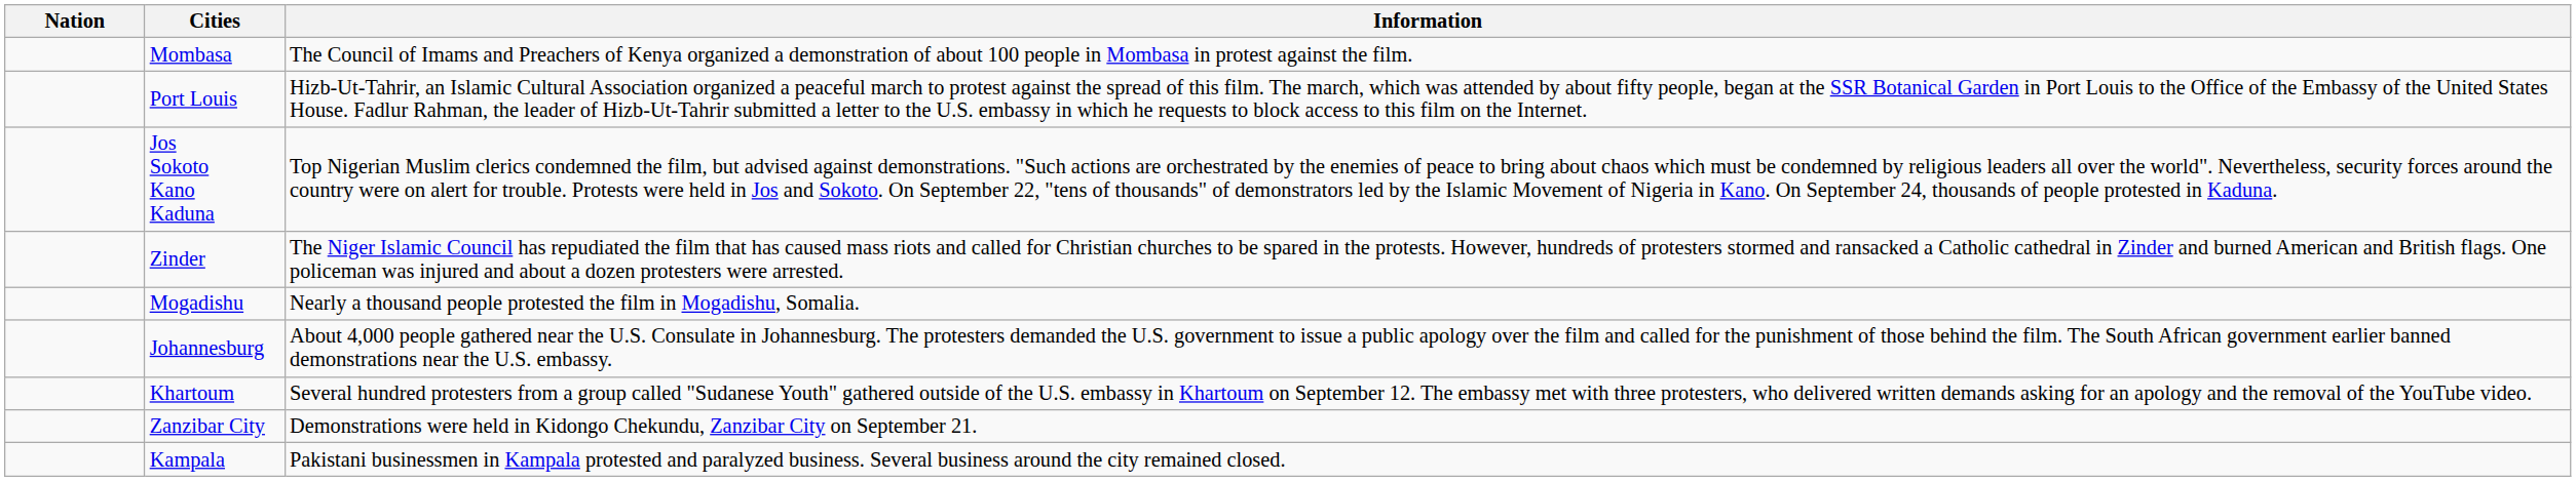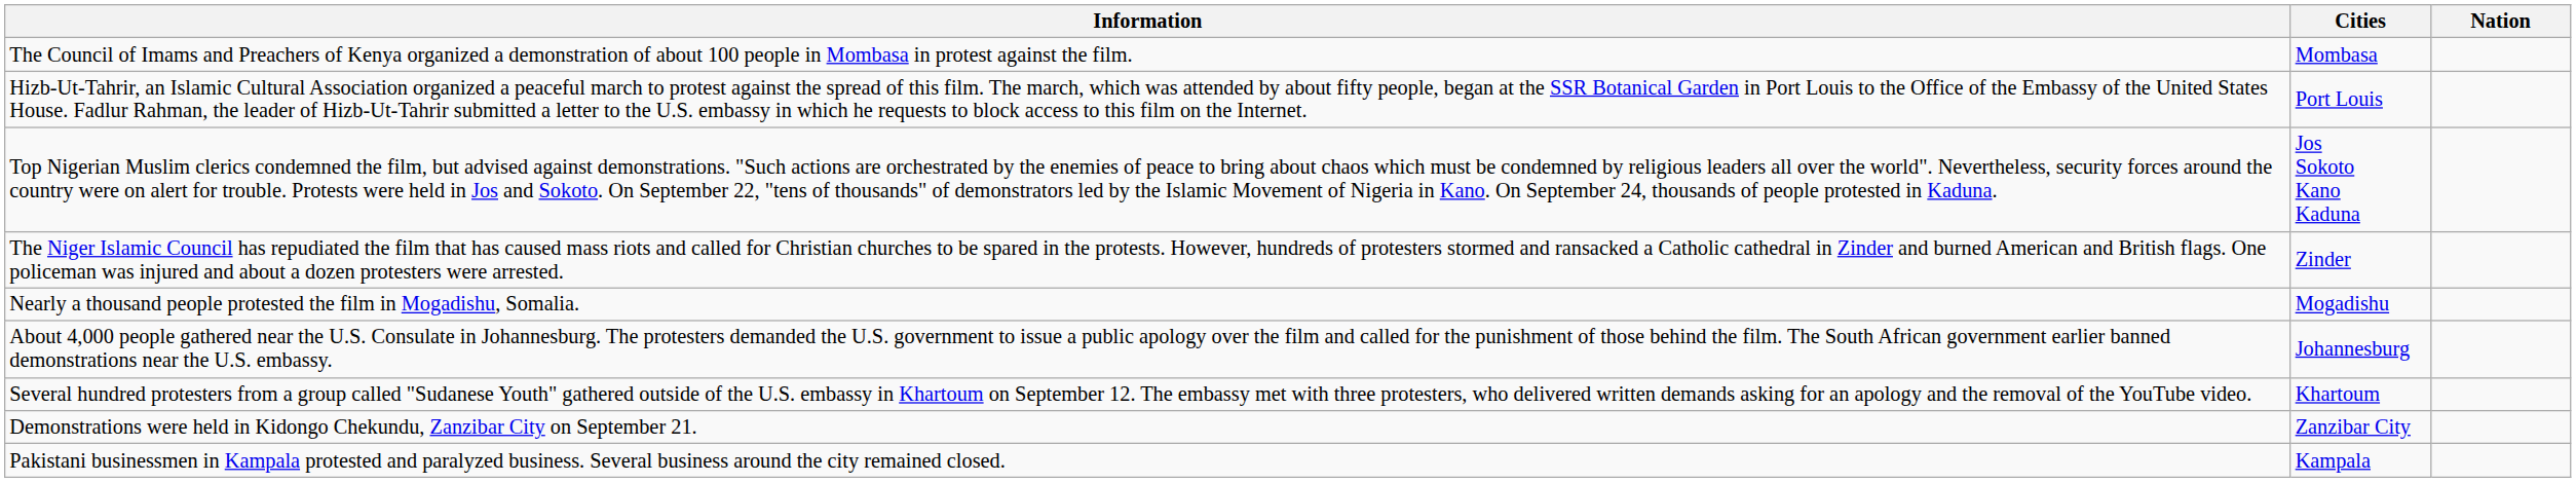 <table class="wikitable sticky-header">
 <tr>
+<th>Information</th>
+<th style="width:100px;">Cities</th>
 <th style="width:100px;">Nation</th>
-<th style="width:100px;">Cities</th>
-<th>Information</th>
 </tr>
 <tr>
+<td>The Council of Imams and Preachers of Kenya organized a demonstration of about 100 people in <a href='#'>Mombasa</a> in protest against the film.</td>
+<td><a href='#'>Mombasa</a></td>
 <td></td>
-<td><a href='#'>Mombasa</a></td>
-<td>The Council of Imams and Preachers of Kenya organized a demonstration of about 100 people in <a href='#'>Mombasa</a> in protest against the film.</td>
 </tr>
 <tr>
+<td>Hizb-Ut-Tahrir, an Islamic Cultural Association organized a peaceful march to protest against the spread of this film. The march, which was attended by about fifty people, began at the <a href='#'>SSR Botanical Garden</a> in Port Louis to the Office of the Embassy of the United States House. Fadlur Rahman, the leader of Hizb-Ut-Tahrir submitted a letter to the U.S. embassy in which he requests to block access to this film on the Internet.</td>
+<td><a href='#'>Port Louis</a></td>
 <td></td>
-<td><a href='#'>Port Louis</a></td>
-<td>Hizb-Ut-Tahrir, an Islamic Cultural Association organized a peaceful march to protest against the spread of this film. The march, which was attended by about fifty people, began at the <a href='#'>SSR Botanical Garden</a> in Port Louis to the Office of the Embassy of the United States House. Fadlur Rahman, the leader of Hizb-Ut-Tahrir submitted a letter to the U.S. embassy in which he requests to block access to this film on the Internet.</td>
 </tr>
 <tr>
+<td>Top Nigerian Muslim clerics condemned the film, but advised against demonstrations. "Such actions are orchestrated by the enemies of peace to bring about chaos which must be condemned by religious leaders all over the world". Nevertheless, security forces around the country were on alert for trouble. Protests were held in <a href='#'>Jos</a> and <a href='#'>Sokoto</a>. On September 22, "tens of thousands" of demonstrators led by the Islamic Movement of Nigeria in <a href='#'>Kano</a>. On September 24, thousands of people protested in <a href='#'>Kaduna</a>.</td>
+<td><a href='#'>Jos</a><br><a href='#'>Sokoto</a><br><a href='#'>Kano</a><br><a href='#'>Kaduna</a></td>
 <td></td>
-<td><a href='#'>Jos</a><br><a href='#'>Sokoto</a><br><a href='#'>Kano</a><br><a href='#'>Kaduna</a></td>
-<td>Top Nigerian Muslim clerics condemned the film, but advised against demonstrations. "Such actions are orchestrated by the enemies of peace to bring about chaos which must be condemned by religious leaders all over the world". Nevertheless, security forces around the country were on alert for trouble. Protests were held in <a href='#'>Jos</a> and <a href='#'>Sokoto</a>. On September 22, "tens of thousands" of demonstrators led by the Islamic Movement of Nigeria in <a href='#'>Kano</a>. On September 24, thousands of people protested in <a href='#'>Kaduna</a>.</td>
 </tr>
 <tr>
+<td>The <a href='#'>Niger Islamic Council</a> has repudiated the film that has caused mass riots and called for Christian churches to be spared in the protests. However, hundreds of protesters stormed and ransacked a Catholic cathedral in <a href='#'>Zinder</a> and burned American and British flags. One policeman was injured and about a dozen protesters were arrested.</td>
+<td><a href='#'>Zinder</a></td>
 <td></td>
-<td><a href='#'>Zinder</a></td>
-<td>The <a href='#'>Niger Islamic Council</a> has repudiated the film that has caused mass riots and called for Christian churches to be spared in the protests. However, hundreds of protesters stormed and ransacked a Catholic cathedral in <a href='#'>Zinder</a> and burned American and British flags. One policeman was injured and about a dozen protesters were arrested.</td>
 </tr>
 <tr>
+<td>Nearly a thousand people protested the film in <a href='#'>Mogadishu</a>, Somalia.</td>
+<td><a href='#'>Mogadishu</a></td>
 <td></td>
-<td><a href='#'>Mogadishu</a></td>
-<td>Nearly a thousand people protested the film in <a href='#'>Mogadishu</a>, Somalia.</td>
 </tr>
 <tr>
+<td>About 4,000 people gathered near the U.S. Consulate in Johannesburg. The protesters demanded the U.S. government to issue a public apology over the film and called for the punishment of those behind the film. The South African government earlier banned demonstrations near the U.S. embassy.</td>
+<td><a href='#'>Johannesburg</a></td>
 <td></td>
-<td><a href='#'>Johannesburg</a></td>
-<td>About 4,000 people gathered near the U.S. Consulate in Johannesburg. The protesters demanded the U.S. government to issue a public apology over the film and called for the punishment of those behind the film. The South African government earlier banned demonstrations near the U.S. embassy.</td>
 </tr>
 <tr>
+<td>Several hundred protesters from a group called "Sudanese Youth" gathered outside of the U.S. embassy in <a href='#'>Khartoum</a> on September 12. The embassy met with three protesters, who delivered written demands asking for an apology and the removal of the YouTube video.</td>
+<td><a href='#'>Khartoum</a></td>
 <td></td>
-<td><a href='#'>Khartoum</a></td>
-<td>Several hundred protesters from a group called "Sudanese Youth" gathered outside of the U.S. embassy in <a href='#'>Khartoum</a> on September 12. The embassy met with three protesters, who delivered written demands asking for an apology and the removal of the YouTube video.</td>
 </tr>
 <tr>
+<td>Demonstrations were held in Kidongo Chekundu, <a href='#'>Zanzibar City</a> on September 21.</td>
+<td><a href='#'>Zanzibar City</a></td>
 <td></td>
-<td><a href='#'>Zanzibar City</a></td>
-<td>Demonstrations were held in Kidongo Chekundu, <a href='#'>Zanzibar City</a> on September 21.</td>
 </tr>
 <tr>
+<td>Pakistani businessmen in <a href='#'>Kampala</a> protested and paralyzed business. Several business around the city remained closed.</td>
+<td><a href='#'>Kampala</a></td>
 <td></td>
-<td><a href='#'>Kampala</a></td>
-<td>Pakistani businessmen in <a href='#'>Kampala</a> protested and paralyzed business. Several business around the city remained closed.</td>
 </tr>
 </table>
